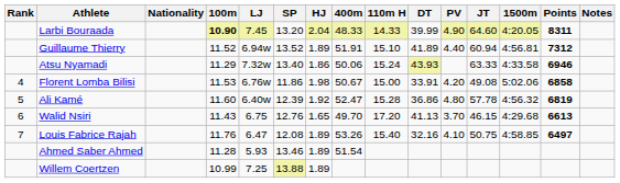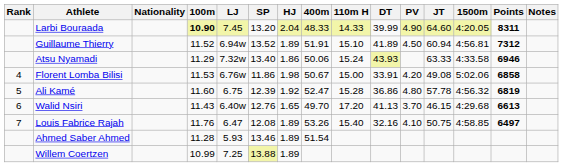 <table class="wikitable sortable" style=" text-align:center;">
 <tr>
 <th>Rank</th>
 <th>Athlete</th>
 <th>Nationality</th>
 <th>100m</th>
 <th>LJ</th>
 <th>SP</th>
 <th>HJ</th>
 <th>400m</th>
 <th>110m H</th>
 <th>DT</th>
 <th>PV</th>
 <th>JT</th>
 <th>1500m</th>
 <th>Points</th>
 <th>Notes</th>
 </tr>
 <tr>
 <td></td>
 <td align=left><a href='#'>Larbi Bouraada</a></td>
 <td align=left></td>
 <td bgcolor=#F2F5A9><strong>10.90</strong></td>
 <td bgcolor=#F2F5A9>7.45</td>
 <td>13.20</td>
 <td bgcolor=#F2F5A9>2.04</td>
 <td bgcolor=#F2F5A9>48.33</td>
 <td bgcolor=#F2F5A9>14.33</td>
 <td>39.99</td>
 <td bgcolor=#F2F5A9>4.90</td>
 <td bgcolor=#F2F5A9>64.60</td>
 <td bgcolor=#F2F5A9>4:20.05</td>
 <td><strong>8311</strong></td>
 <td></td>
 </tr>
 <tr>
 <td></td>
 <td align=left><a href='#'>Guillaume Thierry</a></td>
 <td align=left></td>
 <td>11.52</td>
 <td>6.94w</td>
 <td>13.52</td>
 <td>1.89</td>
 <td>51.91</td>
 <td>15.10</td>
 <td>41.89</td>
-<td>4.40</td>
+<td>4.50</td>
 <td>60.94</td>
 <td>4:56.81</td>
 <td><strong>7312</strong></td>
 <td></td>
 </tr>
 <tr>
 <td></td>
 <td align=left><a href='#'>Atsu Nyamadi</a></td>
 <td align=left></td>
 <td>11.29</td>
 <td>7.32w</td>
 <td>13.40</td>
 <td>1.86</td>
 <td>50.06</td>
 <td>15.24</td>
 <td bgcolor=#F2F5A9>43.93</td>
 <td></td>
 <td>63.33</td>
 <td>4:33.58</td>
 <td><strong>6946</strong></td>
 <td></td>
 </tr>
 <tr>
 <td>4</td>
 <td align=left><a href='#'>Florent Lomba Bilisi</a></td>
 <td align=left></td>
 <td>11.53</td>
 <td>6.76w</td>
 <td>11.86</td>
 <td>1.98</td>
 <td>50.67</td>
 <td>15.00</td>
 <td>33.91</td>
 <td>4.20</td>
 <td>49.08</td>
 <td>5:02.06</td>
 <td><strong>6858</strong></td>
 <td></td>
 </tr>
 <tr>
 <td>5</td>
 <td align=left><a href='#'>Ali Kamé</a></td>
 <td align=left></td>
 <td>11.60</td>
-<td>6.40w</td>
+<td>6.75</td>
 <td>12.39</td>
 <td>1.92</td>
 <td>52.47</td>
 <td>15.28</td>
 <td>36.86</td>
 <td>4.80</td>
 <td>57.78</td>
 <td>4:56.32</td>
 <td><strong>6819</strong></td>
 <td></td>
 </tr>
 <tr>
 <td>6</td>
 <td align=left><a href='#'>Walid Nsiri</a></td>
 <td align=left></td>
 <td>11.43</td>
-<td>6.75</td>
+<td>6.40w</td>
 <td>12.76</td>
 <td>1.65</td>
 <td>49.70</td>
 <td>17.20</td>
 <td>41.13</td>
 <td>3.70</td>
 <td>46.15</td>
 <td>4:29.68</td>
 <td><strong>6613</strong></td>
 <td></td>
 </tr>
 <tr>
 <td>7</td>
 <td align=left><a href='#'>Louis Fabrice Rajah</a></td>
 <td align=left></td>
 <td>11.76</td>
 <td>6.47</td>
 <td>12.08</td>
 <td>1.89</td>
 <td>53.26</td>
 <td>15.40</td>
 <td>32.16</td>
 <td>4.10</td>
 <td>50.75</td>
 <td>4:58.85</td>
 <td><strong>6497</strong></td>
 <td></td>
 </tr>
 <tr>
 <td></td>
 <td align=left><a href='#'>Ahmed Saber Ahmed</a></td>
 <td align=left></td>
 <td>11.28</td>
 <td>5.93</td>
 <td>13.46</td>
 <td>1.89</td>
 <td>51.54</td>
 <td></td>
 <td></td>
 <td></td>
 <td></td>
 <td></td>
 <td><strong></strong></td>
 <td></td>
 </tr>
 <tr>
 <td></td>
 <td align=left><a href='#'>Willem Coertzen</a></td>
 <td align=left></td>
 <td>10.99</td>
 <td>7.25</td>
 <td bgcolor=#F2F5A9>13.88</td>
 <td>1.89</td>
 <td></td>
 <td></td>
 <td></td>
 <td></td>
 <td></td>
 <td></td>
 <td><strong></strong></td>
 <td></td>
 </tr>
 </table>
